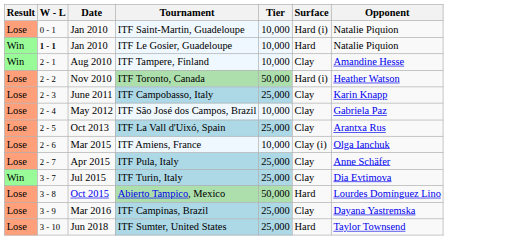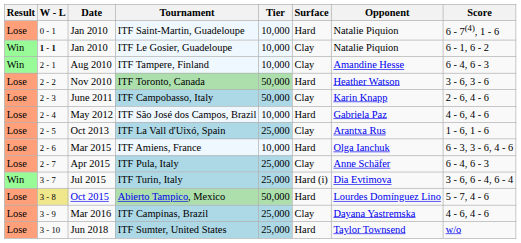 <table class="sortable wikitable">
 <tr>
 <th>Result</th>
 <th class=unsortable>W - L</th>
 <th>Date</th>
 <th>Tournament</th>
 <th>Tier</th>
 <th>Surface</th>
 <th>Opponent</th>
+<th class=unsortable>Score</th>
 </tr>
 <tr>
 <td style=background:#ffa07a>Lose</td>
 <td><small>0 - 1</small></td>
 <td>Jan 2010</td>
 <td style=background:#f0f8ff>ITF Saint-Martin, Guadeloupe</td>
 <td style=background:#f0f8ff>10,000</td>
-<td>Hard (i)</td>
+<td>Hard</td>
 <td> Natalie Piquion</td>
+<td>6 - 7<sup>(4)</sup>, 1 - 6</td>
 </tr>
 <tr>
 <td style=background:#98fb98>Win</td>
 <td><strong><small>1 - 1</small></strong></td>
 <td>Jan 2010</td>
 <td style=background:#f0f8ff>ITF Le Gosier, Guadeloupe</td>
 <td style=background:#f0f8ff>10,000</td>
-<td>Hard</td>
+<td>Clay</td>
 <td> Natalie Piquion</td>
+<td>6 - 1, 6 - 2</td>
 </tr>
 <tr>
 <td style=background:#98fb98>Win</td>
 <td><small>2 - 1</small></td>
 <td>Aug 2010</td>
 <td style=background:#f0f8ff>ITF Tampere, Finland</td>
 <td style=background:#f0f8ff>10,000</td>
 <td>Clay</td>
 <td> <a href='#'>Amandine Hesse</a></td>
+<td>6 - 4, 6 - 3</td>
 </tr>
 <tr>
 <td style=background:#ffa07a>Lose</td>
 <td><small>2 - 2</small></td>
 <td>Nov 2010</td>
 <td style=background:#addfad>ITF Toronto, Canada</td>
 <td style=background:#addfad>50,000</td>
-<td>Hard (i)</td>
+<td>Hard</td>
 <td> <a href='#'>Heather Watson</a></td>
+<td>3 - 6, 3 - 6</td>
 </tr>
 <tr>
 <td style=background:#ffa07a>Lose</td>
 <td><small>2 - 3</small></td>
 <td>June 2011</td>
 <td style=background:lightblue>ITF Campobasso, Italy</td>
-<td style=background:lightblue>25,000</td>
+<td style=background:lightblue>50,000</td>
 <td>Clay</td>
 <td> <a href='#'>Karin Knapp</a></td>
+<td>2 - 6, 4 - 6</td>
 </tr>
 <tr>
 <td style=background:#ffa07a>Lose</td>
 <td><small>2 - 4</small></td>
 <td>May 2012</td>
 <td style=background:#f0f8ff>ITF São José dos Campos, Brazil</td>
 <td style=background:#f0f8ff>10,000</td>
-<td>Clay</td>
+<td>Hard</td>
 <td> <a href='#'>Gabriela Paz</a></td>
+<td>4 - 6, 4 - 6</td>
 </tr>
 <tr>
 <td style=background:#ffa07a>Lose</td>
 <td><small>2 - 5</small></td>
 <td>Oct 2013</td>
 <td style=background:lightblue>ITF La Vall d'Uixó, Spain</td>
 <td style=background:lightblue>25,000</td>
 <td>Clay</td>
 <td> <a href='#'>Arantxa Rus</a></td>
+<td>1 - 6, 1 - 6</td>
 </tr>
 <tr>
 <td style=background:#ffa07a>Lose</td>
 <td><small>2 - 6</small></td>
 <td>Mar 2015</td>
 <td style=background:#f0f8ff>ITF Amiens, France</td>
 <td style=background:#f0f8ff>10,000</td>
-<td>Clay (i)</td>
+<td>Hard</td>
 <td> <a href='#'>Olga Ianchuk</a></td>
+<td>6 - 3, 3 - 6, 4 - 6</td>
 </tr>
 <tr>
 <td style=background:#ffa07a>Lose</td>
 <td><small>2 - 7</small></td>
 <td>Apr 2015</td>
 <td style=background:lightblue>ITF Pula, Italy</td>
 <td style=background:lightblue>25,000</td>
 <td>Clay</td>
 <td> <a href='#'>Anne Schäfer</a></td>
+<td>6 - 4, 6 - 3</td>
 </tr>
 <tr>
 <td style=background:#98fb98>Win</td>
 <td><small>3 - 7</small></td>
 <td>Jul 2015</td>
 <td style=background:lightblue>ITF Turin, Italy</td>
 <td style=background:lightblue>25,000</td>
-<td>Clay</td>
+<td>Hard (i)</td>
 <td> <a href='#'>Dia Evtimova</a></td>
+<td>3 - 6, 6 - 4, 6 - 4</td>
 </tr>
 <tr>
 <td style=background:#ffa07a>Lose</td>
-<td><small>3 - 8</small></td>
+<td style="background: khaki;"><small>3 - 8</small></td>
 <td><a href='#'>Oct 2015</a></td>
 <td style=background:#addfad><a href='#'>Abierto Tampico</a>, Mexico</td>
 <td style=background:#addfad>50,000</td>
 <td>Hard</td>
 <td> <a href='#'>Lourdes Domínguez Lino</a></td>
+<td>5 - 7, 4 - 6</td>
 </tr>
 <tr>
 <td style=background:#ffa07a>Lose</td>
 <td><small>3 - 9</small></td>
 <td>Mar 2016</td>
 <td style=background:lightblue>ITF Campinas, Brazil</td>
 <td style=background:lightblue>25,000</td>
 <td>Clay</td>
 <td> <a href='#'>Dayana Yastremska</a></td>
+<td>4 - 6, 4 - 6</td>
 </tr>
 <tr>
 <td style=background:#ffa07a>Lose</td>
 <td><small>3 - 10</small></td>
 <td>Jun 2018</td>
 <td style=background:lightblue>ITF Sumter, United States</td>
 <td style=background:lightblue>25,000</td>
 <td>Hard</td>
 <td> <a href='#'>Taylor Townsend</a></td>
+<td><a href='#'>w/o</a></td>
 </tr>
 </table>
